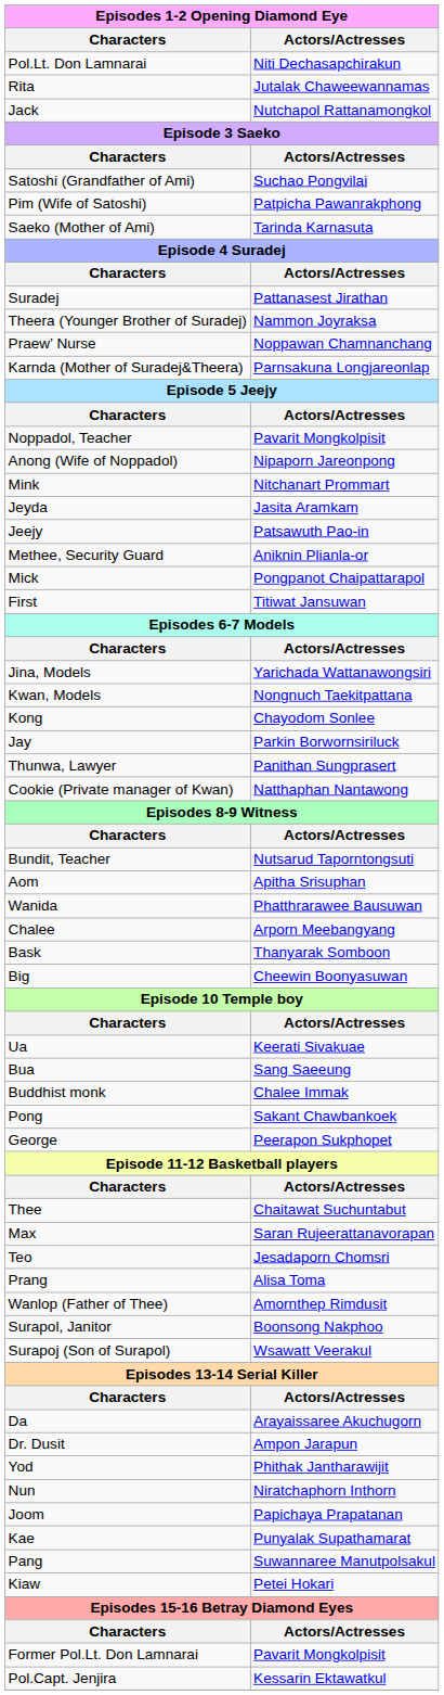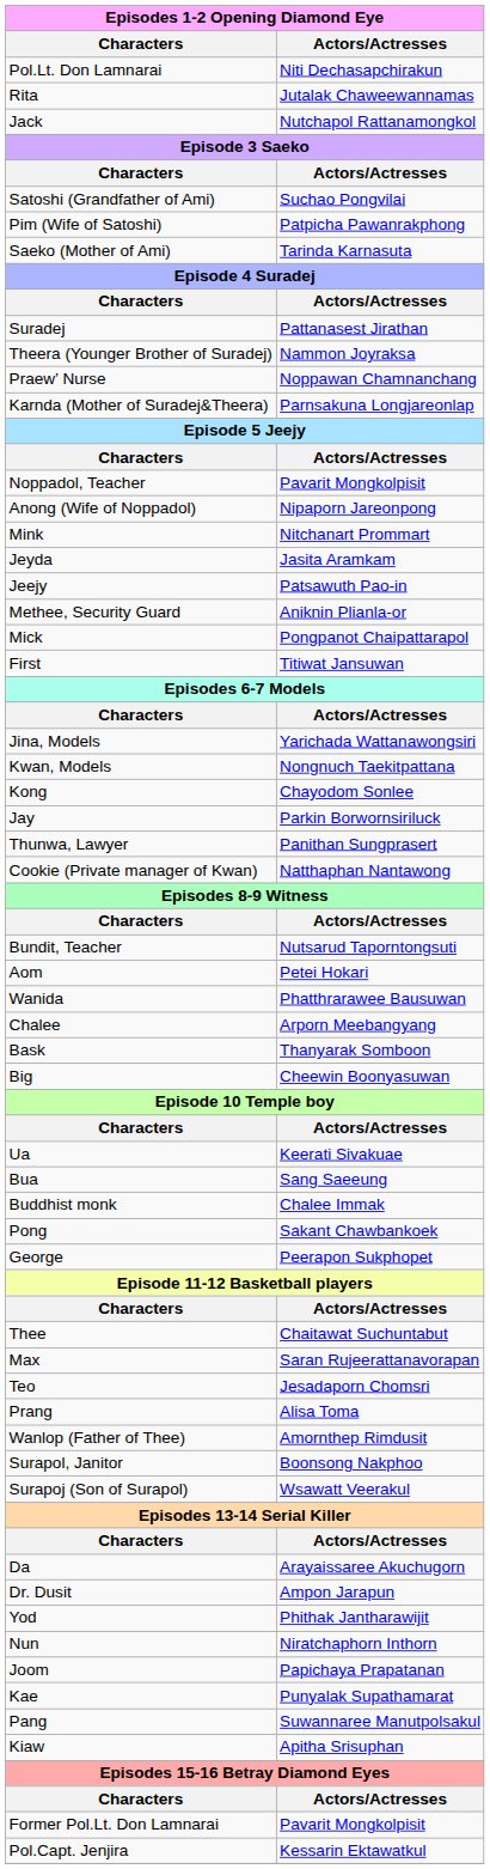 <table class="wikitable">
 <tr>
 <td colspan = "5" style="text-align:center; background: #FFAAFF;"><strong>Episodes 1-2 Opening Diamond Eye</strong></td>
 </tr>
 <tr>
 <th>Characters</th>
 <th>Actors/Actresses</th>
 </tr>
 <tr>
 <td>Pol.Lt. Don Lamnarai</td>
 <td><a href='#'>Niti Dechasapchirakun</a></td>
 </tr>
 <tr>
 <td>Rita</td>
 <td><a href='#'>Jutalak Chaweewannamas</a></td>
 </tr>
 <tr>
 <td>Jack</td>
 <td><a href='#'>Nutchapol Rattanamongkol</a></td>
 </tr>
 <tr>
 <td colspan = "5" style="text-align:center; background: #D0AAFF;"><strong>Episode 3 Saeko</strong></td>
 </tr>
 <tr>
 <th>Characters</th>
 <th>Actors/Actresses</th>
 </tr>
 <tr>
 <td>Satoshi (Grandfather of Ami)</td>
 <td><a href='#'>Suchao Pongvilai</a></td>
 </tr>
 <tr>
 <td>Pim (Wife of Satoshi)</td>
 <td><a href='#'>Patpicha Pawanrakphong</a></td>
 </tr>
 <tr>
 <td>Saeko (Mother of Ami)</td>
 <td><a href='#'>Tarinda Karnasuta</a></td>
 </tr>
 <tr>
 <td colspan = "5" style="text-align:center; background: #AAB4FF;"><strong>Episode 4 Suradej</strong></td>
 </tr>
 <tr>
 <th>Characters</th>
 <th>Actors/Actresses</th>
 </tr>
 <tr>
 <td>Suradej</td>
 <td><a href='#'>Pattanasest Jirathan</a></td>
 </tr>
 <tr>
 <td>Theera (Younger Brother of Suradej)</td>
 <td><a href='#'>Nammon Joyraksa</a></td>
 </tr>
 <tr>
 <td>Praew’ Nurse</td>
 <td><a href='#'>Noppawan Chamnanchang</a></td>
 </tr>
 <tr>
 <td>Karnda (Mother of Suradej&Theera)</td>
 <td><a href='#'>Parnsakuna Longjareonlap</a></td>
 </tr>
 <tr>
 <td colspan = "5" style="text-align:center; background: #AAE3FF;"><strong>Episode 5 Jeejy</strong></td>
 </tr>
 <tr>
 <th>Characters</th>
 <th>Actors/Actresses</th>
 </tr>
 <tr>
 <td>Noppadol, Teacher</td>
 <td><a href='#'>Pavarit Mongkolpisit</a></td>
 </tr>
 <tr>
 <td>Anong (Wife of Noppadol)</td>
 <td><a href='#'>Nipaporn Jareonpong</a></td>
 </tr>
 <tr>
 <td>Mink</td>
 <td><a href='#'>Nitchanart Prommart</a></td>
 </tr>
 <tr>
 <td>Jeyda</td>
 <td><a href='#'>Jasita Aramkam</a></td>
 </tr>
 <tr>
 <td>Jeejy</td>
 <td><a href='#'>Patsawuth Pao-in</a></td>
 </tr>
 <tr>
 <td>Methee, Security Guard</td>
 <td><a href='#'>Aniknin Plianla-or</a></td>
 </tr>
 <tr>
 <td>Mick</td>
 <td><a href='#'>Pongpanot Chaipattarapol</a></td>
 </tr>
 <tr>
 <td>First</td>
 <td><a href='#'>Titiwat Jansuwan</a></td>
 </tr>
 <tr>
 <td colspan = "5" style="text-align:center; background: #AAFFEC;"><strong>Episodes 6-7 Models</strong></td>
 </tr>
 <tr>
 <th>Characters</th>
 <th>Actors/Actresses</th>
 </tr>
 <tr>
 <td>Jina, Models</td>
 <td><a href='#'>Yarichada Wattanawongsiri</a></td>
 </tr>
 <tr>
 <td>Kwan, Models</td>
 <td><a href='#'>Nongnuch Taekitpattana</a></td>
 </tr>
 <tr>
 <td>Kong</td>
 <td><a href='#'>Chayodom Sonlee</a></td>
 </tr>
 <tr>
 <td>Jay</td>
 <td><a href='#'>Parkin Borwornsiriluck</a></td>
 </tr>
 <tr>
 <td>Thunwa, Lawyer</td>
 <td><a href='#'>Panithan Sungprasert</a></td>
 </tr>
 <tr>
 <td>Cookie (Private manager of Kwan)</td>
 <td><a href='#'>Natthaphan Nantawong</a></td>
 </tr>
 <tr>
 <td colspan = "5" style="text-align:center; background: #AAFFBD;"><strong>Episodes 8-9 Witness</strong></td>
 </tr>
 <tr>
 <th>Characters</th>
 <th>Actors/Actresses</th>
 </tr>
 <tr>
 <td>Bundit, Teacher</td>
 <td><a href='#'>Nutsarud Taporntongsuti</a></td>
 </tr>
 <tr>
 <td>Aom</td>
-<td><a href='#'>Apitha Srisuphan</a></td>
+<td><a href='#'>Petei Hokari</a></td>
 </tr>
 <tr>
 <td>Wanida</td>
 <td><a href='#'>Phatthrarawee Bausuwan</a></td>
 </tr>
 <tr>
 <td>Chalee</td>
 <td><a href='#'>Arporn Meebangyang</a></td>
 </tr>
 <tr>
 <td>Bask</td>
 <td><a href='#'>Thanyarak Somboon</a></td>
 </tr>
 <tr>
 <td>Big</td>
 <td><a href='#'>Cheewin Boonyasuwan</a></td>
 </tr>
 <tr>
 <td colspan = "5" style="text-align:center; background: #C6FFAA;"><strong>Episode 10 Temple boy</strong></td>
 </tr>
 <tr>
 <th>Characters</th>
 <th>Actors/Actresses</th>
 </tr>
 <tr>
 <td>Ua</td>
 <td><a href='#'>Keerati Sivakuae</a></td>
 </tr>
 <tr>
 <td>Bua</td>
 <td><a href='#'>Sang Saeeung</a></td>
 </tr>
 <tr>
 <td>Buddhist monk</td>
 <td><a href='#'>Chalee Immak</a></td>
 </tr>
 <tr>
 <td>Pong</td>
 <td><a href='#'>Sakant Chawbankoek</a></td>
 </tr>
 <tr>
 <td>George</td>
 <td><a href='#'>Peerapon Sukphopet</a></td>
 </tr>
 <tr>
 <td colspan = "5" style="text-align:center; background: #F5FFAA;"><strong>Episode 11-12 Basketball players</strong></td>
 </tr>
 <tr>
 <th>Characters</th>
 <th>Actors/Actresses</th>
 </tr>
 <tr>
 <td>Thee</td>
 <td><a href='#'>Chaitawat Suchuntabut</a></td>
 </tr>
 <tr>
 <td>Max</td>
 <td><a href='#'>Saran Rujeerattanavorapan</a></td>
 </tr>
 <tr>
 <td>Teo</td>
 <td><a href='#'>Jesadaporn Chomsri</a></td>
 </tr>
 <tr>
 <td>Prang</td>
 <td><a href='#'>Alisa Toma</a></td>
 </tr>
 <tr>
 <td>Wanlop (Father of Thee)</td>
 <td><a href='#'>Amornthep Rimdusit</a></td>
 </tr>
 <tr>
 <td>Surapol, Janitor</td>
 <td><a href='#'>Boonsong Nakphoo</a></td>
 </tr>
 <tr>
 <td>Surapoj (Son of Surapol)</td>
 <td><a href='#'>Wsawatt Veerakul</a></td>
 </tr>
 <tr>
 <td colspan = "5" style="text-align:center; background: #FFD9AA;"><strong>Episodes 13-14 Serial Killer</strong></td>
 </tr>
 <tr>
 <th>Characters</th>
 <th>Actors/Actresses</th>
 </tr>
 <tr>
 <td>Da</td>
 <td><a href='#'>Arayaissaree Akuchugorn</a></td>
 </tr>
 <tr>
 <td>Dr. Dusit</td>
 <td><a href='#'>Ampon Jarapun</a></td>
 </tr>
 <tr>
 <td>Yod</td>
 <td><a href='#'>Phithak Jantharawijit</a></td>
 </tr>
 <tr>
 <td>Nun</td>
 <td><a href='#'>Niratchaphorn Inthorn</a></td>
 </tr>
 <tr>
 <td>Joom</td>
 <td><a href='#'>Papichaya Prapatanan</a></td>
 </tr>
 <tr>
 <td>Kae</td>
 <td><a href='#'>Punyalak Supathamarat</a></td>
 </tr>
 <tr>
 <td>Pang</td>
 <td><a href='#'>Suwannaree Manutpolsakul</a></td>
 </tr>
 <tr>
 <td>Kiaw</td>
-<td><a href='#'>Petei Hokari</a></td>
+<td><a href='#'>Apitha Srisuphan</a></td>
 </tr>
 <tr>
 <td colspan = "5" style="text-align:center; background: #FFAAAA;"><strong>Episodes 15-16 Betray Diamond Eyes</strong></td>
 </tr>
 <tr>
 <th>Characters</th>
 <th>Actors/Actresses</th>
 </tr>
 <tr>
 <td>Former Pol.Lt. Don Lamnarai</td>
 <td><a href='#'>Pavarit Mongkolpisit</a></td>
 </tr>
 <tr>
 <td>Pol.Capt. Jenjira</td>
 <td><a href='#'>Kessarin Ektawatkul</a></td>
 </tr>
 <tr>
 </tr>
 </table>
